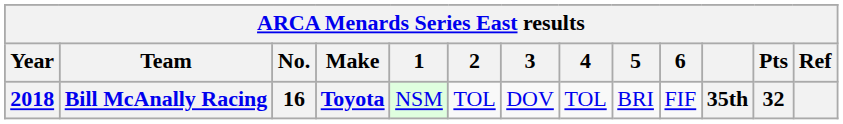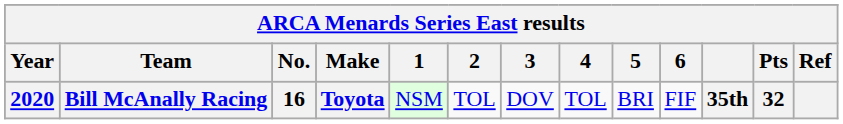 <table class="wikitable" style="text-align:center; font-size:75%">
 <tr>
 <th colspan=31><a href='#'>ARCA Menards Series East</a> results</th>
 </tr>
 <tr>
 <th>Year</th>
 <th>Team</th>
 <th>No.</th>
 <th>Make</th>
 <th>1</th>
 <th>2</th>
 <th>3</th>
 <th>4</th>
 <th>5</th>
 <th>6</th>
 <th></th>
 <th>Pts</th>
 <th>Ref</th>
 </tr>
 <tr>
-<th><a href='#'>2018</a></th>
+<th><a href='#'>2020</a></th>
 <th><a href='#'>Bill McAnally Racing</a></th>
 <th>16</th>
 <th><a href='#'>Toyota</a></th>
 <td style="background:#DFFFDF;"><a href='#'>NSM</a><br></td>
 <td><a href='#'>TOL</a></td>
 <td><a href='#'>DOV</a></td>
 <td><a href='#'>TOL</a></td>
 <td><a href='#'>BRI</a></td>
 <td><a href='#'>FIF</a></td>
 <th>35th</th>
 <th>32</th>
 <th></th>
 </tr>
 </table>
